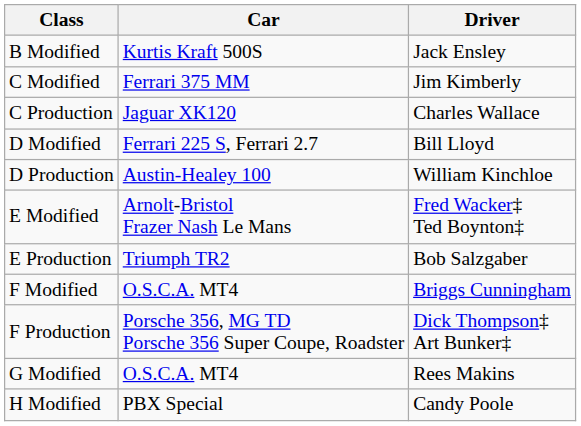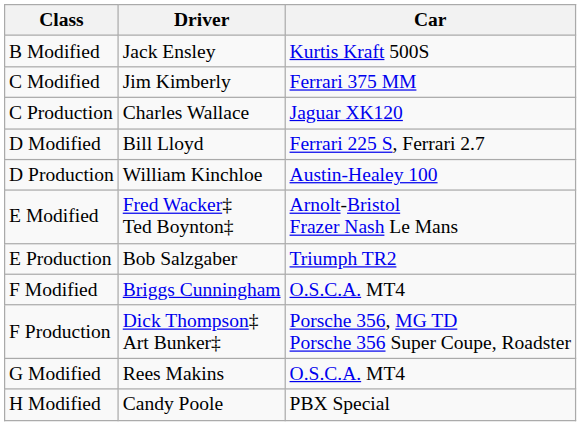 <table class=wikitable>
 <tr>
 <th>Class</th>
+<th>Driver</th>
 <th>Car</th>
-<th>Driver</th>
 </tr>
 <tr>
 <td>B Modified</td>
+<td> Jack Ensley</td>
 <td><a href='#'>Kurtis Kraft</a> 500S</td>
-<td> Jack Ensley</td>
 </tr>
 <tr>
 <td>C Modified</td>
+<td> Jim Kimberly</td>
 <td><a href='#'>Ferrari 375 MM</a></td>
-<td> Jim Kimberly</td>
 </tr>
 <tr>
 <td>C Production</td>
+<td> Charles Wallace</td>
 <td><a href='#'>Jaguar XK120</a></td>
-<td> Charles Wallace</td>
 </tr>
 <tr>
 <td>D Modified</td>
+<td> Bill Lloyd</td>
 <td><a href='#'>Ferrari 225 S</a>, Ferrari 2.7</td>
-<td> Bill Lloyd</td>
 </tr>
 <tr>
 <td>D Production</td>
+<td> William Kinchloe</td>
 <td><a href='#'>Austin-Healey 100</a></td>
-<td> William Kinchloe</td>
 </tr>
 <tr>
 <td>E Modified</td>
+<td> <a href='#'>Fred Wacker</a>‡<br> Ted Boynton‡</td>
 <td><a href='#'>Arnolt</a>-<a href='#'>Bristol</a><br><a href='#'>Frazer Nash</a> Le Mans</td>
-<td> <a href='#'>Fred Wacker</a>‡<br> Ted Boynton‡</td>
 </tr>
 <tr>
 <td>E Production</td>
+<td> Bob Salzgaber</td>
 <td><a href='#'>Triumph TR2</a></td>
-<td> Bob Salzgaber</td>
 </tr>
 <tr>
 <td>F Modified</td>
+<td> <a href='#'>Briggs Cunningham</a></td>
 <td><a href='#'>O.S.C.A.</a> MT4</td>
-<td> <a href='#'>Briggs Cunningham</a></td>
 </tr>
 <tr>
 <td>F Production</td>
+<td> <a href='#'>Dick Thompson</a>‡<br> Art Bunker‡</td>
 <td><a href='#'>Porsche 356</a>, <a href='#'>MG TD</a><br><a href='#'>Porsche 356</a> Super Coupe, Roadster</td>
-<td> <a href='#'>Dick Thompson</a>‡<br> Art Bunker‡</td>
 </tr>
 <tr>
 <td>G Modified</td>
+<td> Rees Makins</td>
 <td><a href='#'>O.S.C.A.</a> MT4</td>
-<td> Rees Makins</td>
 </tr>
 <tr>
 <td>H Modified</td>
+<td> Candy Poole</td>
 <td>PBX Special</td>
-<td> Candy Poole</td>
 </tr>
 </table>
